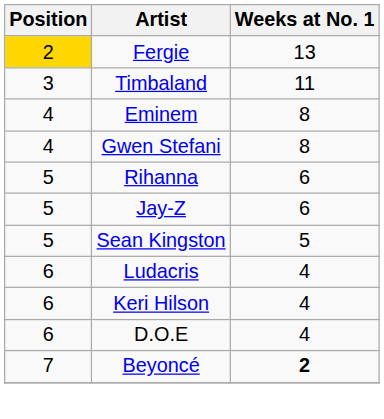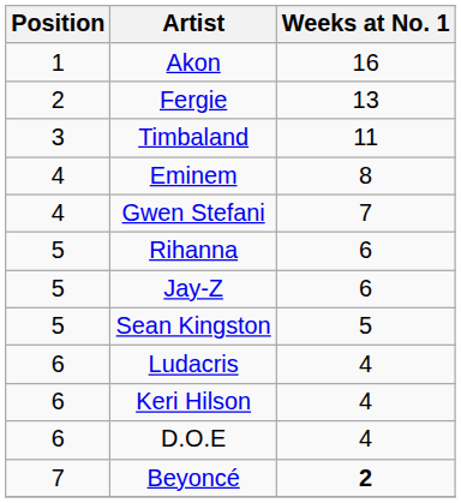 <table class="wikitable">
 <tr>
 <th style="text-align: center;">Position</th>
 <th style="text-align: center;">Artist</th>
 <th style="text-align: center;">Weeks at No. 1</th>
 </tr>
 <tr>
-<td style="background: gold; text-align: center;">2</td>
+<td style="text-align: center;">1</td>
+<td style="text-align: center;"><a href='#'>Akon</a></td>
+<td style="text-align: center;">16</td>
+</tr>
+<tr>
+<td style="text-align: center;">2</td>
 <td style="text-align: center;"><a href='#'>Fergie</a></td>
 <td style="text-align: center;">13</td>
 </tr>
 <tr>
 <td style="text-align: center;">3</td>
 <td style="text-align: center;"><a href='#'>Timbaland</a></td>
 <td style="text-align: center;">11</td>
 </tr>
 <tr>
 <td style="text-align: center;">4</td>
 <td style="text-align: center;"><a href='#'>Eminem</a></td>
 <td style="text-align: center;">8</td>
 </tr>
 <tr>
 <td style="text-align: center;">4</td>
 <td style="text-align: center;"><a href='#'>Gwen Stefani</a></td>
-<td style="text-align: center;">8</td>
+<td style="text-align: center;">7</td>
 </tr>
 <tr>
 <td style="text-align: center;">5</td>
 <td style="text-align: center;"><a href='#'>Rihanna</a></td>
 <td style="text-align: center;">6</td>
 </tr>
 <tr>
 <td style="text-align: center;">5</td>
 <td style="text-align: center;"><a href='#'>Jay-Z</a></td>
 <td style="text-align: center;">6</td>
 </tr>
 <tr>
 <td style="text-align: center;">5</td>
 <td style="text-align: center;"><a href='#'>Sean Kingston</a></td>
 <td style="text-align: center;">5</td>
 </tr>
 <tr>
 <td style="text-align: center;">6</td>
 <td style="text-align: center;"><a href='#'>Ludacris</a></td>
 <td style="text-align: center;">4</td>
 </tr>
 <tr>
 <td style="text-align: center;">6</td>
 <td style="text-align: center;"><a href='#'>Keri Hilson</a></td>
 <td style="text-align: center;">4</td>
 </tr>
 <tr>
 <td style="text-align: center;">6</td>
 <td style="text-align: center;">D.O.E</td>
 <td style="text-align: center;">4</td>
 </tr>
 <tr>
 <td style="text-align: center;">7</td>
 <td style="text-align: center;"><a href='#'>Beyoncé</a></td>
 <td style="text-align: center;"><strong>2</strong></td>
 </tr>
 <tr>
 </tr>
 </table>
